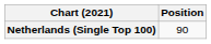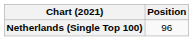 <table class="wikitable plainrowheaders" style="text-align:center">
 <tr>
 <th scope="col">Chart (2021)</th>
 <th scope="col">Position</th>
 </tr>
 <tr>
 <th scope="row">Netherlands (Single Top 100)</th>
-<td>90</td>
+<td>96</td>
 </tr>
 </table>
